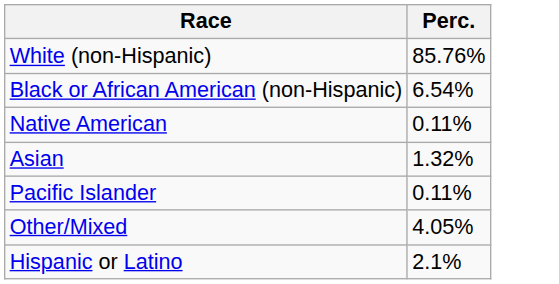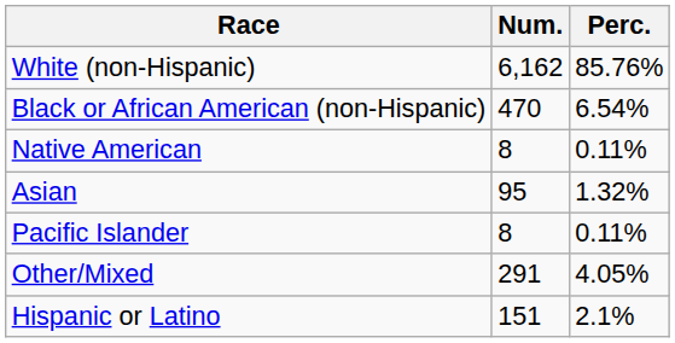 <table class="wikitable">
 <tr>
 <th>Race</th>
+<th>Num.</th>
 <th>Perc.</th>
 </tr>
 <tr>
 <td><a href='#'>White</a> (non-Hispanic)</td>
+<td>6,162</td>
 <td>85.76%</td>
 </tr>
 <tr>
 <td><a href='#'>Black or African American</a> (non-Hispanic)</td>
+<td>470</td>
 <td>6.54%</td>
 </tr>
 <tr>
 <td><a href='#'>Native American</a></td>
+<td>8</td>
 <td>0.11%</td>
 </tr>
 <tr>
 <td><a href='#'>Asian</a></td>
+<td>95</td>
 <td>1.32%</td>
 </tr>
 <tr>
 <td><a href='#'>Pacific Islander</a></td>
+<td>8</td>
 <td>0.11%</td>
 </tr>
 <tr>
 <td><a href='#'>Other/Mixed</a></td>
+<td>291</td>
 <td>4.05%</td>
 </tr>
 <tr>
 <td><a href='#'>Hispanic</a> or <a href='#'>Latino</a></td>
+<td>151</td>
 <td>2.1%</td>
 </tr>
 </table>
